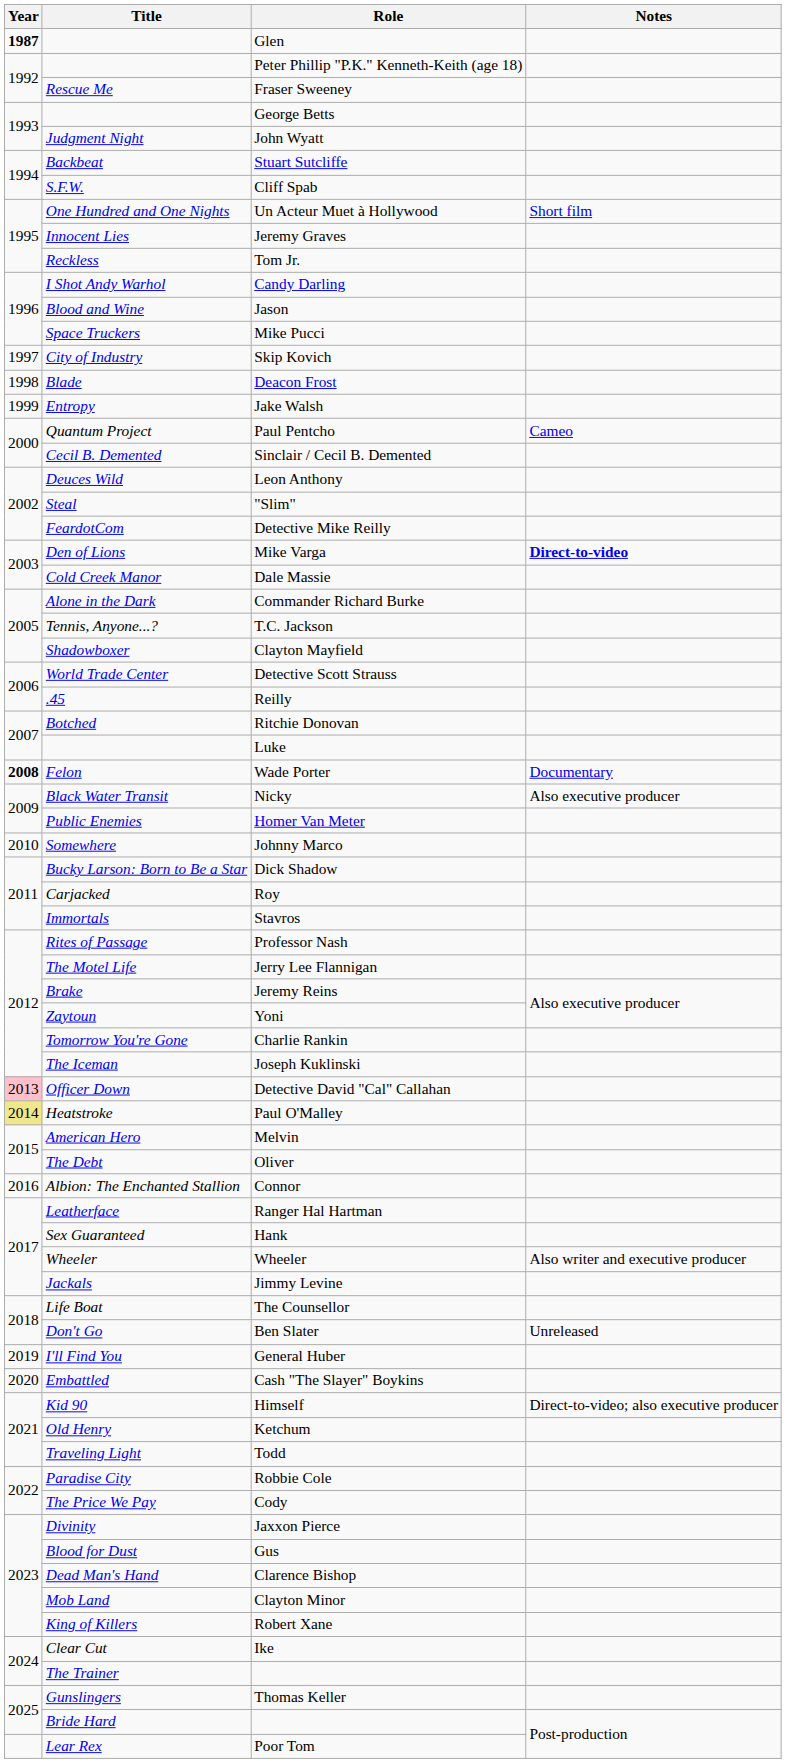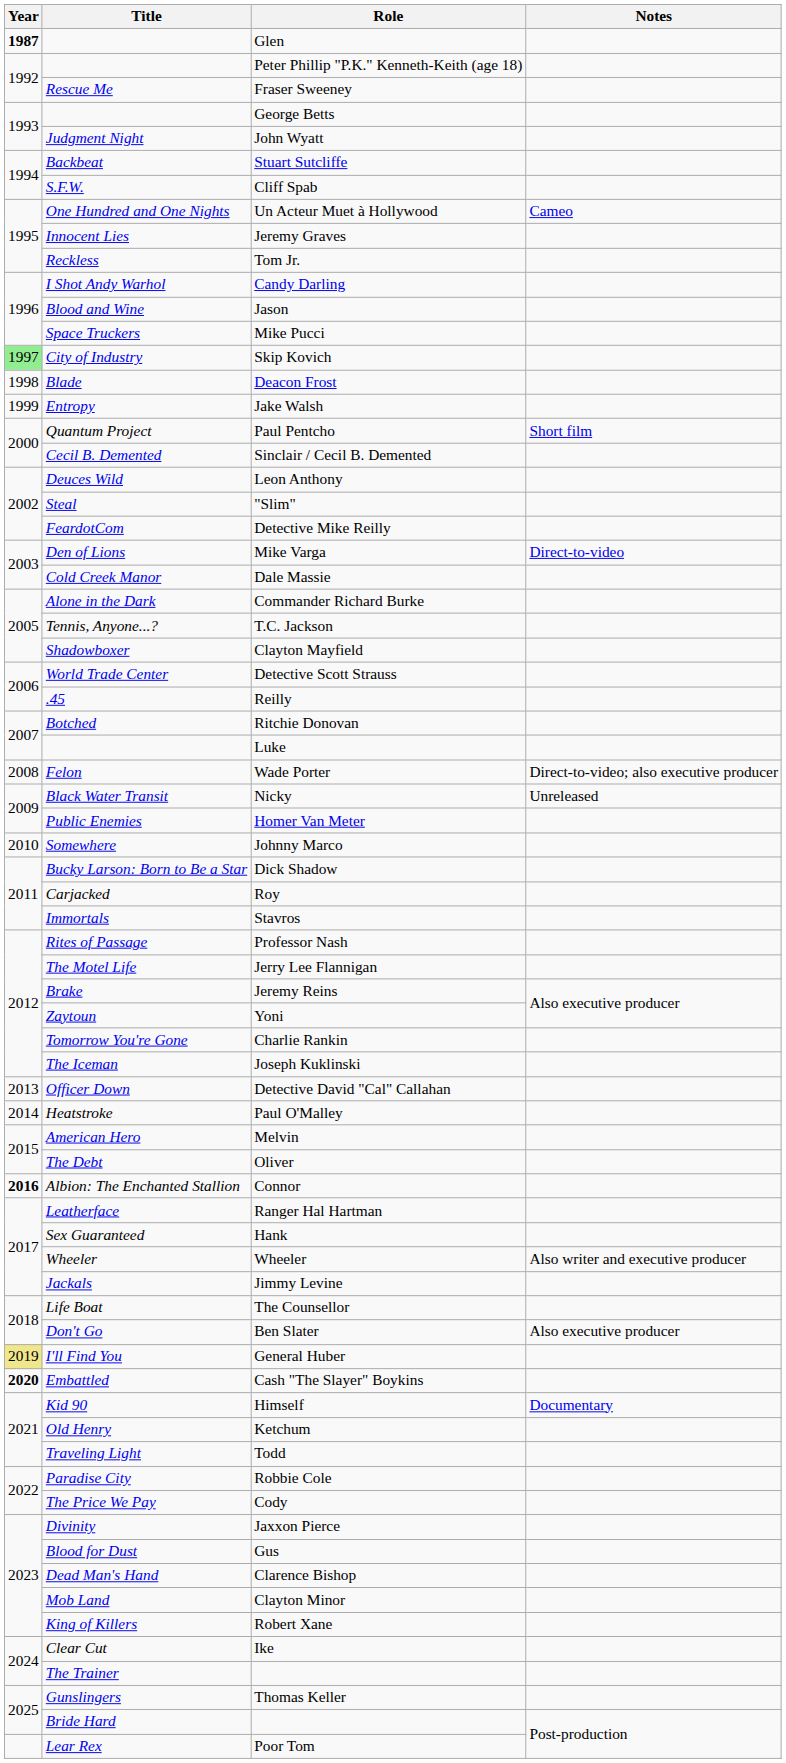 <table class="wikitable sortable">
 <tr>
 <th>Year</th>
 <th>Title</th>
 <th>Role</th>
 <th class="unsortable">Notes</th>
 </tr>
 <tr>
 <td><strong>1987</strong></td>
 <td><em></em></td>
 <td>Glen</td>
 <td></td>
 </tr>
 <tr>
 <td rowspan="2">1992</td>
 <td><em></em></td>
 <td>Peter Phillip "P.K." Kenneth-Keith (age 18)</td>
 <td></td>
 </tr>
 <tr>
 <td><em><a href='#'>Rescue Me</a></em></td>
 <td>Fraser Sweeney</td>
 <td></td>
 </tr>
 <tr>
 <td rowspan="2">1993</td>
 <td><em></em></td>
 <td>George Betts</td>
 <td></td>
 </tr>
 <tr>
 <td><em><a href='#'>Judgment Night</a></em></td>
 <td>John Wyatt</td>
 <td></td>
 </tr>
 <tr>
 <td rowspan="2">1994</td>
 <td><em><a href='#'>Backbeat</a></em></td>
 <td><a href='#'>Stuart Sutcliffe</a></td>
 <td></td>
 </tr>
 <tr>
 <td><em><a href='#'>S.F.W.</a></em></td>
 <td>Cliff Spab</td>
 <td></td>
 </tr>
 <tr>
 <td rowspan="3">1995</td>
 <td><em><a href='#'>One Hundred and One Nights</a></em></td>
 <td>Un Acteur Muet à Hollywood</td>
-<td><a href='#'>Short film</a></td>
+<td><a href='#'>Cameo</a></td>
 </tr>
 <tr>
 <td><em><a href='#'>Innocent Lies</a></em></td>
 <td>Jeremy Graves</td>
 <td></td>
 </tr>
 <tr>
 <td><em><a href='#'>Reckless</a></em></td>
 <td>Tom Jr.</td>
 <td></td>
 </tr>
 <tr>
 <td rowspan="3">1996</td>
 <td><em><a href='#'>I Shot Andy Warhol</a></em></td>
 <td><a href='#'>Candy Darling</a></td>
 <td></td>
 </tr>
 <tr>
 <td><em><a href='#'>Blood and Wine</a></em></td>
 <td>Jason</td>
 <td></td>
 </tr>
 <tr>
 <td><em><a href='#'>Space Truckers</a></em></td>
 <td>Mike Pucci</td>
 <td></td>
 </tr>
 <tr>
-<td>1997</td>
+<td style="background: lightgreen;">1997</td>
 <td><em><a href='#'>City of Industry</a></em></td>
 <td>Skip Kovich</td>
 <td></td>
 </tr>
 <tr>
 <td>1998</td>
 <td><em><a href='#'>Blade</a></em></td>
 <td><a href='#'>Deacon Frost</a></td>
 <td></td>
 </tr>
 <tr>
 <td>1999</td>
 <td><em><a href='#'>Entropy</a></em></td>
 <td>Jake Walsh</td>
 <td></td>
 </tr>
 <tr>
 <td rowspan="2">2000</td>
 <td><em>Quantum Project</em></td>
 <td>Paul Pentcho</td>
-<td><a href='#'>Cameo</a></td>
+<td><a href='#'>Short film</a></td>
 </tr>
 <tr>
 <td><em><a href='#'>Cecil B. Demented</a></em></td>
 <td>Sinclair / Cecil B. Demented</td>
 <td></td>
 </tr>
 <tr>
 <td rowspan="3">2002</td>
 <td><em><a href='#'>Deuces Wild</a></em></td>
 <td>Leon Anthony</td>
 <td></td>
 </tr>
 <tr>
 <td><em><a href='#'>Steal</a></em></td>
 <td>"Slim"</td>
 <td></td>
 </tr>
 <tr>
 <td><em><a href='#'>FeardotCom</a></em></td>
 <td>Detective Mike Reilly</td>
 <td></td>
 </tr>
 <tr>
 <td rowspan="2">2003</td>
 <td><em><a href='#'>Den of Lions</a></em></td>
 <td>Mike Varga</td>
-<td><strong><a href='#'>Direct-to-video</a></strong></td>
+<td><a href='#'>Direct-to-video</a></td>
 </tr>
 <tr>
 <td><em><a href='#'>Cold Creek Manor</a></em></td>
 <td>Dale Massie</td>
 <td></td>
 </tr>
 <tr>
 <td rowspan="3">2005</td>
 <td><em><a href='#'>Alone in the Dark</a></em></td>
 <td>Commander Richard Burke</td>
 <td></td>
 </tr>
 <tr>
 <td><em>Tennis, Anyone...?</em></td>
 <td>T.C. Jackson</td>
 <td></td>
 </tr>
 <tr>
 <td><em><a href='#'>Shadowboxer</a></em></td>
 <td>Clayton Mayfield</td>
 <td></td>
 </tr>
 <tr>
 <td rowspan="2">2006</td>
 <td><em><a href='#'>World Trade Center</a></em></td>
 <td>Detective Scott Strauss</td>
 <td></td>
 </tr>
 <tr>
 <td><em><a href='#'>.45</a></em></td>
 <td>Reilly</td>
 <td></td>
 </tr>
 <tr>
 <td rowspan="2">2007</td>
 <td><em><a href='#'>Botched</a></em></td>
 <td>Ritchie Donovan</td>
 <td></td>
 </tr>
 <tr>
 <td><em></em></td>
 <td>Luke</td>
 <td></td>
 </tr>
 <tr>
-<td><strong>2008</strong></td>
+<td>2008</td>
 <td><em><a href='#'>Felon</a></em></td>
 <td>Wade Porter</td>
-<td><a href='#'>Documentary</a></td>
+<td>Direct-to-video; also executive producer</td>
 </tr>
 <tr>
 <td rowspan="2">2009</td>
 <td><em><a href='#'>Black Water Transit</a></em></td>
 <td>Nicky</td>
-<td>Also executive producer</td>
+<td>Unreleased</td>
 </tr>
 <tr>
 <td><em><a href='#'>Public Enemies</a></em></td>
 <td><a href='#'>Homer Van Meter</a></td>
 <td></td>
 </tr>
 <tr>
 <td>2010</td>
 <td><em><a href='#'>Somewhere</a></em></td>
 <td>Johnny Marco</td>
 <td></td>
 </tr>
 <tr>
 <td rowspan="3">2011</td>
 <td><em><a href='#'>Bucky Larson: Born to Be a Star</a></em></td>
 <td>Dick Shadow</td>
 <td></td>
 </tr>
 <tr>
 <td><em>Carjacked</em></td>
 <td>Roy</td>
 <td></td>
 </tr>
 <tr>
 <td><em><a href='#'>Immortals</a></em></td>
 <td>Stavros</td>
 <td></td>
 </tr>
 <tr>
 <td rowspan="6">2012</td>
 <td><em><a href='#'>Rites of Passage</a></em></td>
 <td>Professor Nash</td>
 <td></td>
 </tr>
 <tr>
 <td><em><a href='#'>The Motel Life</a></em></td>
 <td>Jerry Lee Flannigan</td>
 <td></td>
 </tr>
 <tr>
 <td><em><a href='#'>Brake</a></em></td>
 <td>Jeremy Reins</td>
 <td rowspan="2">Also executive producer</td>
 </tr>
 <tr>
 <td><em><a href='#'>Zaytoun</a></em></td>
 <td>Yoni</td>
 </tr>
 <tr>
 <td><em><a href='#'>Tomorrow You're Gone</a></em></td>
 <td>Charlie Rankin</td>
 <td></td>
 </tr>
 <tr>
 <td><em><a href='#'>The Iceman</a></em></td>
 <td>Joseph Kuklinski</td>
 <td></td>
 </tr>
 <tr>
-<td rowspan="1" style="background: pink;">2013</td>
+<td rowspan="1">2013</td>
 <td><em><a href='#'>Officer Down</a></em></td>
 <td>Detective David "Cal" Callahan</td>
 <td></td>
 </tr>
 <tr>
-<td style="background: khaki;">2014</td>
+<td>2014</td>
 <td><em>Heatstroke</em></td>
 <td>Paul O'Malley</td>
 <td></td>
 </tr>
 <tr>
 <td rowspan="2">2015</td>
 <td><em><a href='#'>American Hero</a></em></td>
 <td>Melvin</td>
 <td></td>
 </tr>
 <tr>
 <td><em><a href='#'>The Debt</a></em></td>
 <td>Oliver</td>
 <td></td>
 </tr>
 <tr>
-<td>2016</td>
+<td><strong>2016</strong></td>
 <td><em>Albion: The Enchanted Stallion</em></td>
 <td>Connor</td>
 <td></td>
 </tr>
 <tr>
 <td rowspan="4">2017</td>
 <td><em><a href='#'>Leatherface</a></em></td>
 <td>Ranger Hal Hartman</td>
 <td></td>
 </tr>
 <tr>
 <td><em>Sex Guaranteed</em></td>
 <td>Hank</td>
 <td></td>
 </tr>
 <tr>
 <td><em>Wheeler</em></td>
 <td>Wheeler</td>
 <td>Also writer and executive producer</td>
 </tr>
 <tr>
 <td><em><a href='#'>Jackals</a></em></td>
 <td>Jimmy Levine</td>
 <td></td>
 </tr>
 <tr>
 <td rowspan="2">2018</td>
 <td><em>Life Boat</em></td>
 <td>The Counsellor</td>
 <td></td>
 </tr>
 <tr>
 <td><em><a href='#'>Don't Go</a></em></td>
 <td>Ben Slater</td>
-<td>Unreleased</td>
+<td>Also executive producer</td>
 </tr>
 <tr>
-<td>2019</td>
+<td style="background: khaki;">2019</td>
 <td><em><a href='#'>I'll Find You</a></em></td>
 <td>General Huber</td>
 <td></td>
 </tr>
 <tr>
-<td>2020</td>
+<td><strong>2020</strong></td>
 <td><em><a href='#'>Embattled</a></em></td>
 <td>Cash "The Slayer" Boykins</td>
 <td></td>
 </tr>
 <tr>
 <td rowspan="3">2021</td>
 <td><em><a href='#'>Kid 90</a></em></td>
 <td>Himself</td>
-<td>Direct-to-video; also executive producer</td>
+<td><a href='#'>Documentary</a></td>
 </tr>
 <tr>
 <td><em><a href='#'>Old Henry</a></em></td>
 <td>Ketchum</td>
 <td></td>
 </tr>
 <tr>
 <td><em><a href='#'>Traveling Light</a></em></td>
 <td>Todd</td>
 <td></td>
 </tr>
 <tr>
 <td rowspan="2">2022</td>
 <td><em><a href='#'>Paradise City</a></em></td>
 <td>Robbie Cole</td>
 <td></td>
 </tr>
 <tr>
 <td><em><a href='#'>The Price We Pay</a></em></td>
 <td>Cody</td>
 <td></td>
 </tr>
 <tr>
 <td rowspan="5">2023</td>
 <td><em><a href='#'>Divinity</a></em></td>
 <td>Jaxxon Pierce</td>
 <td></td>
 </tr>
 <tr>
 <td><em><a href='#'>Blood for Dust</a></em></td>
 <td>Gus</td>
 <td></td>
 </tr>
 <tr>
 <td><em><a href='#'>Dead Man's Hand</a></em></td>
 <td>Clarence Bishop</td>
 <td></td>
 </tr>
 <tr>
 <td><em><a href='#'>Mob Land</a></em></td>
 <td>Clayton Minor</td>
 <td></td>
 </tr>
 <tr>
 <td><em><a href='#'>King of Killers</a></em></td>
 <td>Robert Xane</td>
 <td></td>
 </tr>
 <tr>
 <td rowspan="2">2024</td>
 <td><em>Clear Cut</em></td>
 <td>Ike</td>
 <td></td>
 </tr>
 <tr>
 <td><em><a href='#'>The Trainer</a></em></td>
 <td></td>
 <td></td>
 </tr>
 <tr>
 <td rowspan="2">2025</td>
 <td><em><a href='#'>Gunslingers</a></em></td>
 <td>Thomas Keller</td>
 <td></td>
 </tr>
 <tr>
 <td><em><a href='#'>Bride Hard</a></em></td>
 <td></td>
 <td rowspan="2">Post-production</td>
 </tr>
 <tr>
 <td></td>
 <td><em><a href='#'>Lear Rex</a></em></td>
 <td>Poor Tom</td>
 </tr>
 </table>
